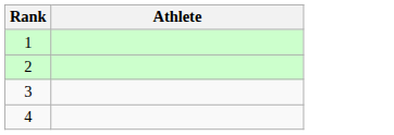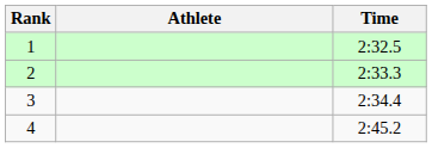 <table class=wikitable style="text-align:center">
 <tr>
 <th width=40>Rank</th>
 <th width=250>Athlete</th>
+<th width=80>Time</th>
 </tr>
 <tr bgcolor="ccffcc">
 <td>1</td>
 <td align=left></td>
+<td>2:32.5</td>
 </tr>
 <tr bgcolor="ccffcc">
 <td>2</td>
 <td align=left></td>
+<td>2:33.3</td>
 </tr>
 <tr>
 <td>3</td>
 <td align=left></td>
+<td>2:34.4</td>
 </tr>
 <tr>
 <td>4</td>
 <td align=left></td>
+<td>2:45.2</td>
 </tr>
 </table>
